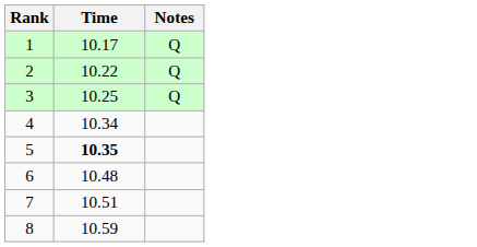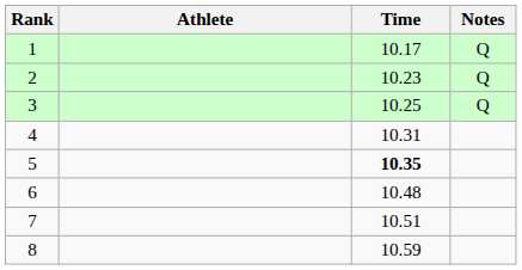 <table class="wikitable" style="text-align:center">
 <tr>
 <th width=40>Rank</th>
+<th width=250>Athlete</th>
 <th width=80>Time</th>
 <th width=50>Notes</th>
 </tr>
 <tr bgcolor="ccffcc">
 <td>1</td>
+<td align=left></td>
 <td>10.17</td>
 <td>Q</td>
 </tr>
 <tr bgcolor="ccffcc">
 <td>2</td>
-<td>10.22</td>
+<td align=left></td>
+<td>10.23</td>
 <td>Q</td>
 </tr>
 <tr bgcolor="ccffcc">
 <td>3</td>
+<td align=left></td>
 <td>10.25</td>
 <td>Q</td>
 </tr>
 <tr>
 <td>4</td>
-<td>10.34</td>
+<td align=left></td>
+<td>10.31</td>
 <td></td>
 </tr>
 <tr>
 <td>5</td>
+<td align=left></td>
 <td><strong>10.35</strong></td>
 <td></td>
 </tr>
 <tr>
 <td>6</td>
+<td align=left></td>
 <td>10.48</td>
 <td></td>
 </tr>
 <tr>
 <td>7</td>
+<td align=left></td>
 <td>10.51</td>
 <td></td>
 </tr>
 <tr>
 <td>8</td>
+<td align=left></td>
 <td>10.59</td>
 <td></td>
 </tr>
 </table>
